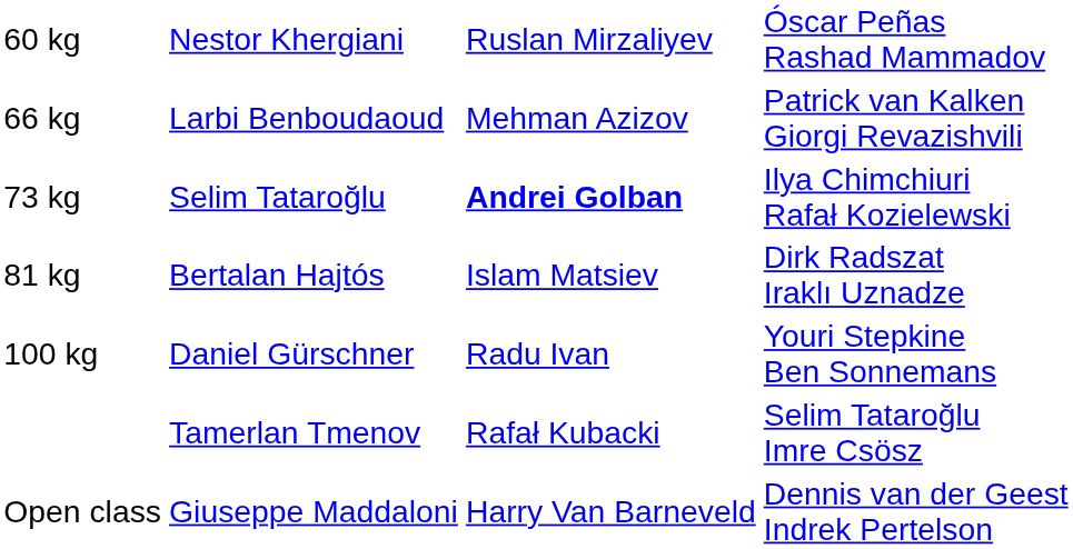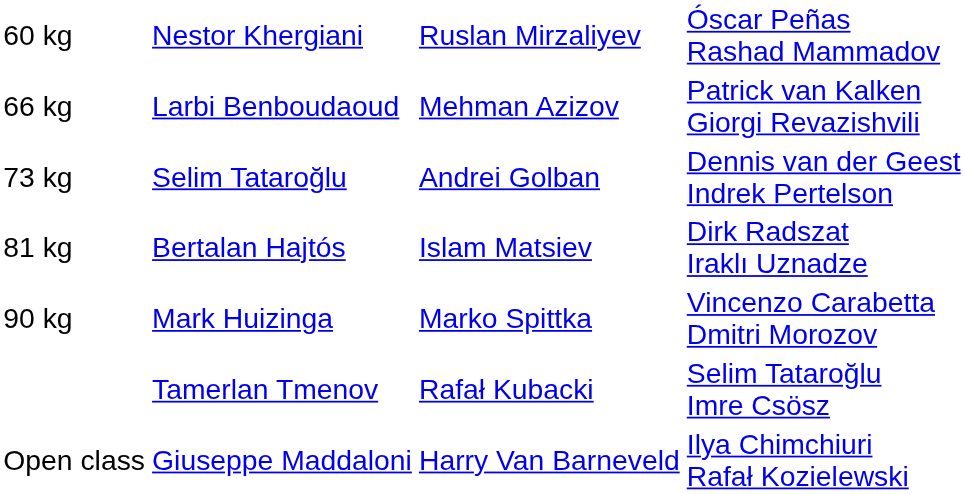 <table>
 <tr>
 <td>60 kg</td>
 <td> <a href='#'>Nestor Khergiani</a></td>
 <td> <a href='#'>Ruslan Mirzaliyev</a></td>
 <td> <a href='#'>Óscar Peñas</a> <br>  <a href='#'>Rashad Mammadov</a></td>
 </tr>
 <tr>
 <td>66 kg</td>
 <td> <a href='#'>Larbi Benboudaoud</a></td>
 <td> <a href='#'>Mehman Azizov</a></td>
 <td> <a href='#'>Patrick van Kalken</a> <br>  <a href='#'>Giorgi Revazishvili</a></td>
 </tr>
 <tr>
 <td>73 kg</td>
 <td> <a href='#'>Selim Tataroğlu</a></td>
-<td><strong> <a href='#'>Andrei Golban</a></strong></td>
-<td> <a href='#'>Ilya Chimchiuri</a> <br>  <a href='#'>Rafał Kozielewski</a></td>
+<td> <a href='#'>Andrei Golban</a></td>
+<td> <a href='#'>Dennis van der Geest</a> <br>  <a href='#'>Indrek Pertelson</a></td>
 </tr>
 <tr>
 <td>81 kg</td>
 <td> <a href='#'>Bertalan Hajtós</a></td>
 <td> <a href='#'>Islam Matsiev</a></td>
 <td> <a href='#'>Dirk Radszat</a> <br>  <a href='#'>Iraklı Uznadze</a></td>
 </tr>
 <tr>
-<td>100 kg</td>
-<td> <a href='#'>Daniel Gürschner</a></td>
-<td> <a href='#'>Radu Ivan</a></td>
-<td> <a href='#'>Youri Stepkine</a> <br>  <a href='#'>Ben Sonnemans</a></td>
+<td>90 kg</td>
+<td> <a href='#'>Mark Huizinga</a></td>
+<td> <a href='#'>Marko Spittka</a></td>
+<td> <a href='#'>Vincenzo Carabetta</a> <br>  <a href='#'>Dmitri Morozov</a></td>
 </tr>
 <tr>
 <td></td>
 <td> <a href='#'>Tamerlan Tmenov</a></td>
 <td> <a href='#'>Rafał Kubacki</a></td>
 <td> <a href='#'>Selim Tataroğlu</a> <br>  <a href='#'>Imre Csösz</a></td>
 </tr>
 <tr>
 <td>Open class</td>
 <td> <a href='#'>Giuseppe Maddaloni</a></td>
 <td> <a href='#'>Harry Van Barneveld</a></td>
-<td> <a href='#'>Dennis van der Geest</a> <br>  <a href='#'>Indrek Pertelson</a></td>
+<td> <a href='#'>Ilya Chimchiuri</a> <br>  <a href='#'>Rafał Kozielewski</a></td>
 </tr>
 </table>
